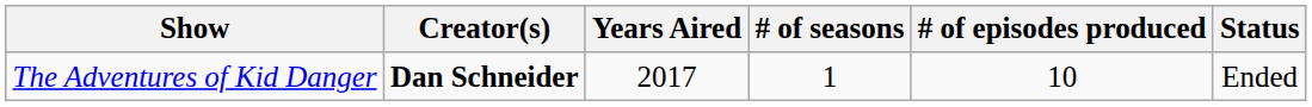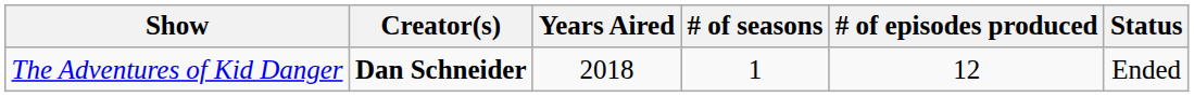 <table class="wikitable" style="text-align:center;">
 <tr>
 <th>Show</th>
 <th>Creator(s)</th>
 <th>Years Aired</th>
 <th># of seasons</th>
 <th># of episodes produced</th>
 <th>Status</th>
 </tr>
 <tr>
 <td><em><a href='#'>The Adventures of Kid Danger</a></em></td>
 <td><strong>Dan Schneider</strong></td>
-<td>2017</td>
+<td>2018</td>
 <td>1</td>
-<td>10</td>
+<td>12</td>
 <td>Ended</td>
 </tr>
 </table>
